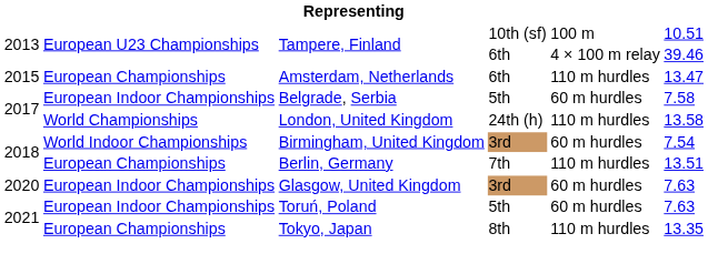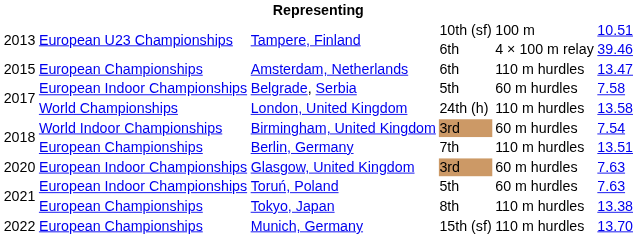 <table>
 <tr>
 <th colspan="6">Representing </th>
 </tr>
 <tr>
 <td rowspan=2>2013</td>
 <td rowspan=2><a href='#'>European U23 Championships</a></td>
 <td rowspan=2><a href='#'>Tampere, Finland</a></td>
 <td>10th (sf)</td>
 <td>100 m</td>
 <td><a href='#'>10.51</a></td>
 </tr>
 <tr>
 <td>6th</td>
 <td>4 × 100 m relay</td>
 <td><a href='#'>39.46</a></td>
 </tr>
 <tr>
 <td>2015</td>
 <td><a href='#'>European Championships</a></td>
 <td><a href='#'>Amsterdam, Netherlands</a></td>
 <td>6th</td>
 <td>110 m hurdles</td>
 <td><a href='#'>13.47</a></td>
 </tr>
 <tr>
 <td rowspan=2>2017</td>
 <td><a href='#'>European Indoor Championships</a></td>
 <td><a href='#'>Belgrade</a>, <a href='#'>Serbia</a></td>
 <td>5th</td>
 <td>60 m hurdles</td>
 <td><a href='#'>7.58</a></td>
 </tr>
 <tr>
 <td><a href='#'>World Championships</a></td>
 <td><a href='#'>London, United Kingdom</a></td>
 <td>24th (h)</td>
 <td>110 m hurdles</td>
 <td><a href='#'>13.58</a></td>
 </tr>
 <tr>
 <td rowspan=2>2018</td>
 <td><a href='#'>World Indoor Championships</a></td>
 <td><a href='#'>Birmingham, United Kingdom</a></td>
 <td bgcolor=cc9966>3rd</td>
 <td>60 m hurdles</td>
 <td><a href='#'>7.54</a></td>
 </tr>
 <tr>
 <td><a href='#'>European Championships</a></td>
 <td><a href='#'>Berlin, Germany</a></td>
 <td>7th</td>
 <td>110 m hurdles</td>
 <td><a href='#'>13.51</a></td>
 </tr>
 <tr>
 <td>2020</td>
 <td><a href='#'>European Indoor Championships</a></td>
 <td><a href='#'>Glasgow, United Kingdom</a></td>
 <td bgcolor=cc9966>3rd</td>
 <td>60 m hurdles</td>
 <td><a href='#'>7.63</a></td>
 </tr>
 <tr>
 <td rowspan=2>2021</td>
 <td><a href='#'>European Indoor Championships</a></td>
 <td><a href='#'>Toruń, Poland</a></td>
 <td>5th</td>
 <td>60 m hurdles</td>
 <td><a href='#'>7.63</a></td>
 </tr>
 <tr>
 <td><a href='#'>European Championships</a></td>
 <td><a href='#'>Tokyo, Japan</a></td>
 <td>8th</td>
 <td>110 m hurdles</td>
-<td><a href='#'>13.35</a></td>
+<td><a href='#'>13.38</a></td>
+</tr>
+<tr>
+<td>2022</td>
+<td><a href='#'>European Championships</a></td>
+<td><a href='#'>Munich, Germany</a></td>
+<td>15th (sf)</td>
+<td>110 m hurdles</td>
+<td><a href='#'>13.70</a></td>
 </tr>
 </table>
